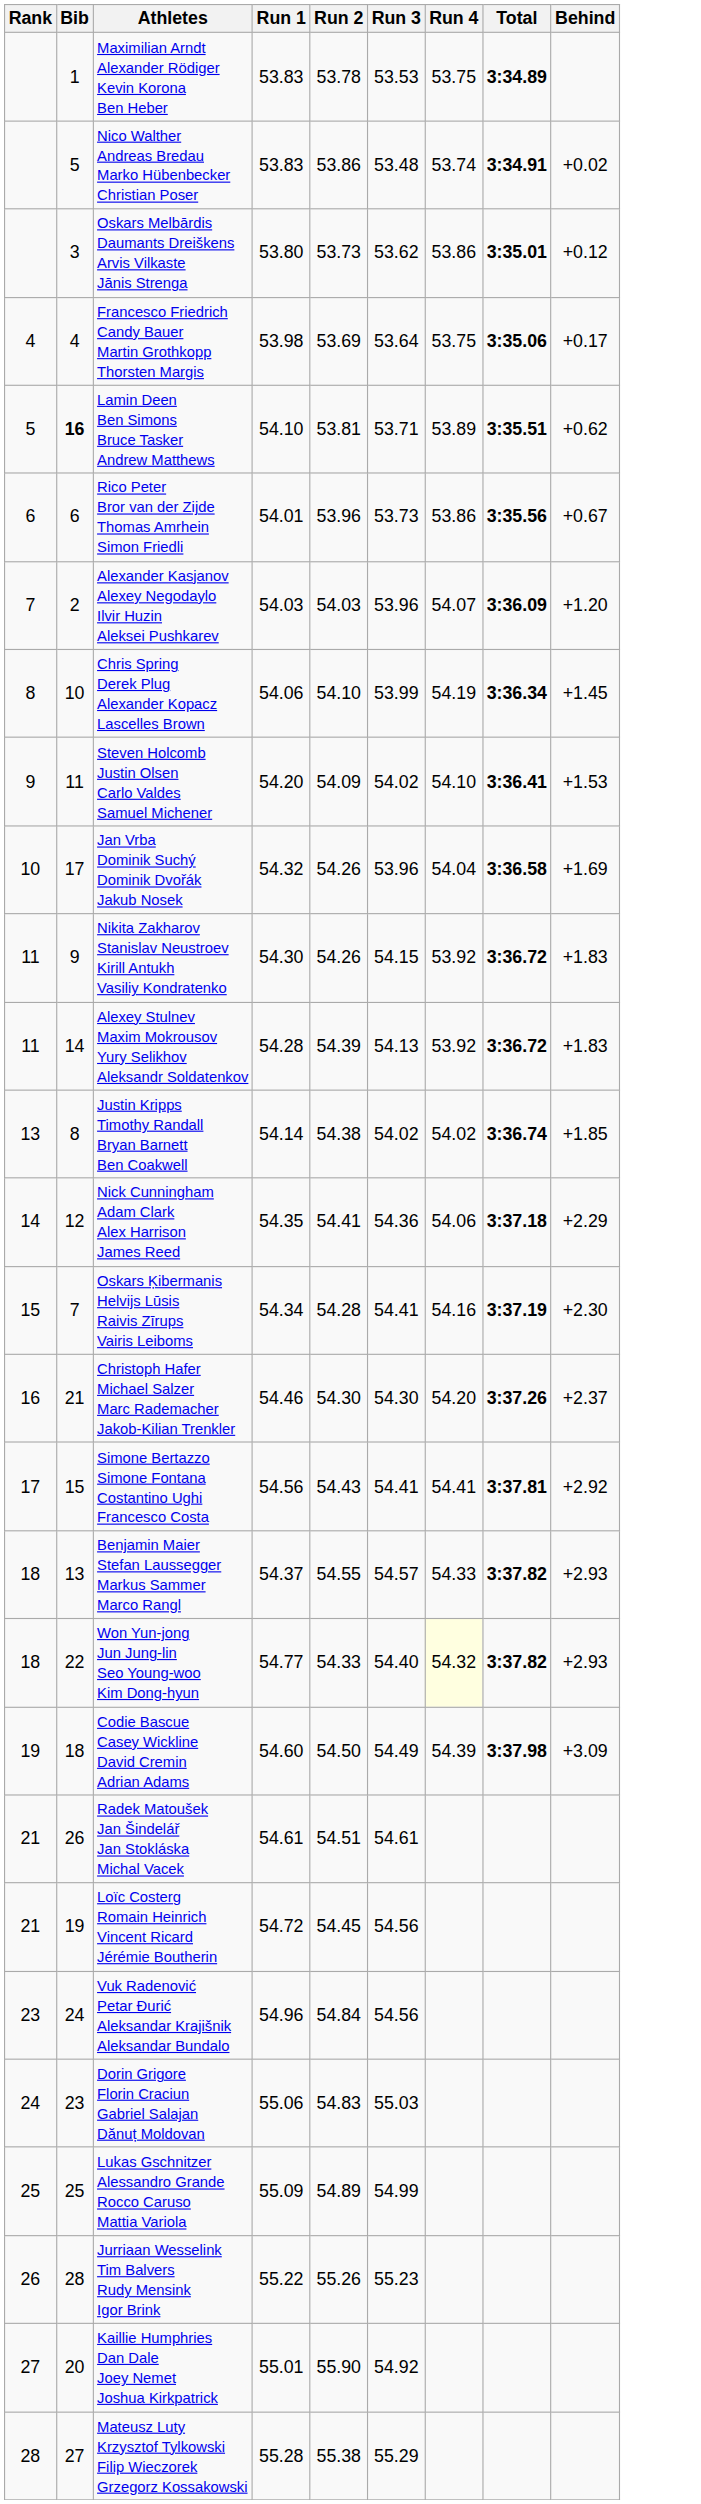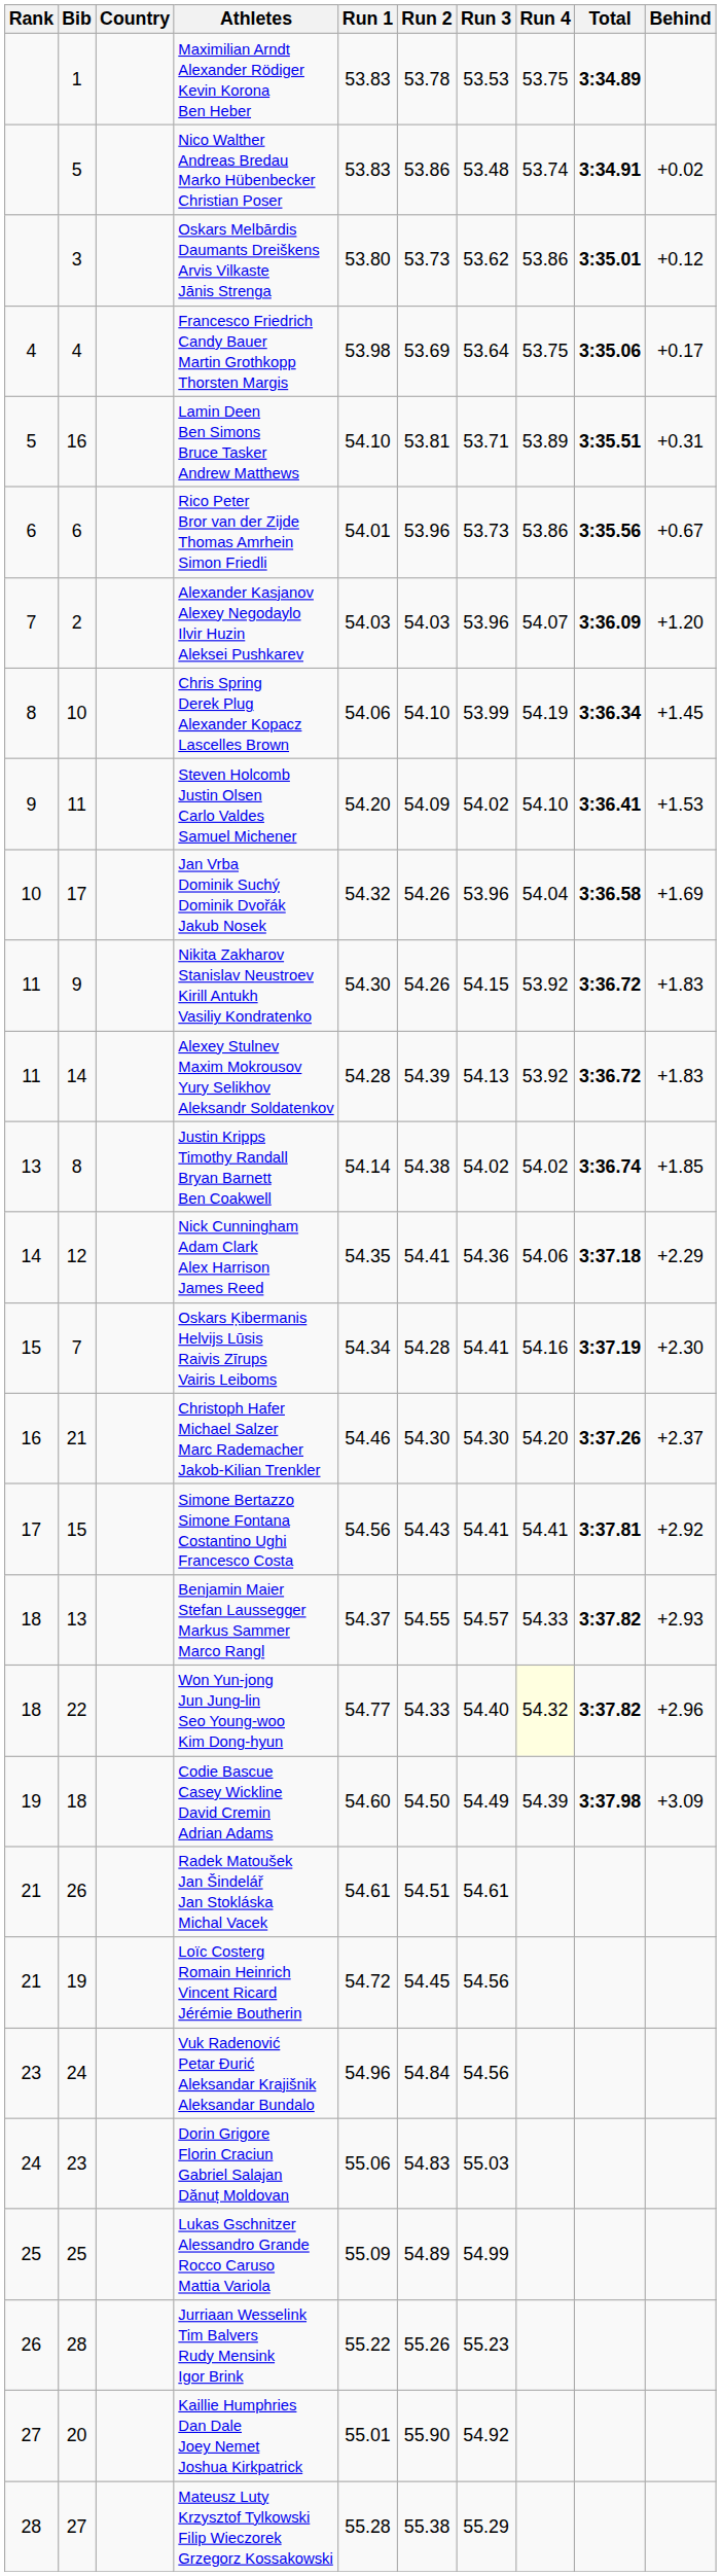 <table class="wikitable sortable" style="text-align:center">
 <tr>
 <th>Rank</th>
 <th>Bib</th>
+<th>Country</th>
 <th>Athletes</th>
 <th>Run 1</th>
 <th>Run 2</th>
 <th>Run 3</th>
 <th>Run 4</th>
 <th>Total</th>
 <th>Behind</th>
 </tr>
 <tr>
 <td></td>
 <td>1</td>
+<td align=left></td>
 <td align=left><small><a href='#'>Maximilian Arndt</a><br><a href='#'>Alexander Rödiger</a><br><a href='#'>Kevin Korona</a><br><a href='#'>Ben Heber</a></small></td>
 <td>53.83</td>
 <td>53.78</td>
 <td>53.53</td>
 <td>53.75</td>
 <td><strong>3:34.89</strong></td>
 <td></td>
 </tr>
 <tr>
 <td></td>
 <td>5</td>
+<td align=left></td>
 <td align=left><small><a href='#'>Nico Walther</a><br><a href='#'>Andreas Bredau</a><br><a href='#'>Marko Hübenbecker</a><br><a href='#'>Christian Poser</a></small></td>
 <td>53.83</td>
 <td>53.86</td>
 <td>53.48</td>
 <td>53.74</td>
 <td><strong>3:34.91</strong></td>
 <td>+0.02</td>
 </tr>
 <tr>
 <td></td>
 <td>3</td>
+<td align=left></td>
 <td align=left><small><a href='#'>Oskars Melbārdis</a><br><a href='#'>Daumants Dreiškens</a><br><a href='#'>Arvis Vilkaste</a><br><a href='#'>Jānis Strenga</a></small></td>
 <td>53.80</td>
 <td>53.73</td>
 <td>53.62</td>
 <td>53.86</td>
 <td><strong>3:35.01</strong></td>
 <td>+0.12</td>
 </tr>
 <tr>
 <td>4</td>
 <td>4</td>
+<td align=left></td>
 <td align=left><small><a href='#'>Francesco Friedrich</a><br><a href='#'>Candy Bauer</a><br><a href='#'>Martin Grothkopp</a><br><a href='#'>Thorsten Margis</a></small></td>
 <td>53.98</td>
 <td>53.69</td>
 <td>53.64</td>
 <td>53.75</td>
 <td><strong>3:35.06</strong></td>
 <td>+0.17</td>
 </tr>
 <tr>
 <td>5</td>
-<td><strong>16</strong></td>
+<td>16</td>
+<td align=left></td>
 <td align=left><small><a href='#'>Lamin Deen</a><br><a href='#'>Ben Simons</a><br><a href='#'>Bruce Tasker</a><br><a href='#'>Andrew Matthews</a></small></td>
 <td>54.10</td>
 <td>53.81</td>
 <td>53.71</td>
 <td>53.89</td>
 <td><strong>3:35.51</strong></td>
-<td>+0.62</td>
+<td>+0.31</td>
 </tr>
 <tr>
 <td>6</td>
 <td>6</td>
+<td align=left></td>
 <td align=left><small><a href='#'>Rico Peter</a><br><a href='#'>Bror van der Zijde</a><br><a href='#'>Thomas Amrhein</a><br><a href='#'>Simon Friedli</a></small></td>
 <td>54.01</td>
 <td>53.96</td>
 <td>53.73</td>
 <td>53.86</td>
 <td><strong>3:35.56</strong></td>
 <td>+0.67</td>
 </tr>
 <tr>
 <td>7</td>
 <td>2</td>
+<td align=left></td>
 <td align=left><small><a href='#'>Alexander Kasjanov</a><br><a href='#'>Alexey Negodaylo</a><br><a href='#'>Ilvir Huzin</a><br><a href='#'>Aleksei Pushkarev</a></small></td>
 <td>54.03</td>
 <td>54.03</td>
 <td>53.96</td>
 <td>54.07</td>
 <td><strong>3:36.09</strong></td>
 <td>+1.20</td>
 </tr>
 <tr>
 <td>8</td>
 <td>10</td>
+<td align=left></td>
 <td align=left><small><a href='#'>Chris Spring</a><br><a href='#'>Derek Plug</a><br><a href='#'>Alexander Kopacz</a><br><a href='#'>Lascelles Brown</a></small></td>
 <td>54.06</td>
 <td>54.10</td>
 <td>53.99</td>
 <td>54.19</td>
 <td><strong>3:36.34</strong></td>
 <td>+1.45</td>
 </tr>
 <tr>
 <td>9</td>
 <td>11</td>
+<td align=left></td>
 <td align=left><small><a href='#'>Steven Holcomb</a><br><a href='#'>Justin Olsen</a><br><a href='#'>Carlo Valdes</a><br><a href='#'>Samuel Michener</a></small></td>
 <td>54.20</td>
 <td>54.09</td>
 <td>54.02</td>
 <td>54.10</td>
 <td><strong>3:36.41</strong></td>
 <td>+1.53</td>
 </tr>
 <tr>
 <td>10</td>
 <td>17</td>
+<td align=left></td>
 <td align=left><small><a href='#'>Jan Vrba</a><br><a href='#'>Dominik Suchý</a><br><a href='#'>Dominik Dvořák</a><br><a href='#'>Jakub Nosek</a></small></td>
 <td>54.32</td>
 <td>54.26</td>
 <td>53.96</td>
 <td>54.04</td>
 <td><strong>3:36.58</strong></td>
 <td>+1.69</td>
 </tr>
 <tr>
 <td>11</td>
 <td>9</td>
+<td align=left></td>
 <td align=left><small><a href='#'>Nikita Zakharov</a><br><a href='#'>Stanislav Neustroev</a><br><a href='#'>Kirill Antukh</a><br><a href='#'>Vasiliy Kondratenko</a></small></td>
 <td>54.30</td>
 <td>54.26</td>
 <td>54.15</td>
 <td>53.92</td>
 <td><strong>3:36.72</strong></td>
 <td>+1.83</td>
 </tr>
 <tr>
 <td>11</td>
 <td>14</td>
+<td align=left></td>
 <td align=left><small><a href='#'>Alexey Stulnev</a><br><a href='#'>Maxim Mokrousov</a><br><a href='#'>Yury Selikhov</a><br><a href='#'>Aleksandr Soldatenkov</a></small></td>
 <td>54.28</td>
 <td>54.39</td>
 <td>54.13</td>
 <td>53.92</td>
 <td><strong>3:36.72</strong></td>
 <td>+1.83</td>
 </tr>
 <tr>
 <td>13</td>
 <td>8</td>
+<td align=left></td>
 <td align=left><small><a href='#'>Justin Kripps</a><br><a href='#'>Timothy Randall</a><br><a href='#'>Bryan Barnett</a><br><a href='#'>Ben Coakwell</a></small></td>
 <td>54.14</td>
 <td>54.38</td>
 <td>54.02</td>
 <td>54.02</td>
 <td><strong>3:36.74</strong></td>
 <td>+1.85</td>
 </tr>
 <tr>
 <td>14</td>
 <td>12</td>
+<td align=left></td>
 <td align=left><small><a href='#'>Nick Cunningham</a><br><a href='#'>Adam Clark</a><br><a href='#'>Alex Harrison</a><br><a href='#'>James Reed</a></small></td>
 <td>54.35</td>
 <td>54.41</td>
 <td>54.36</td>
 <td>54.06</td>
 <td><strong>3:37.18</strong></td>
 <td>+2.29</td>
 </tr>
 <tr>
 <td>15</td>
 <td>7</td>
+<td align=left></td>
 <td align=left><small><a href='#'>Oskars Ķibermanis</a><br><a href='#'>Helvijs Lūsis</a><br><a href='#'>Raivis Zīrups</a><br><a href='#'>Vairis Leiboms</a></small></td>
 <td>54.34</td>
 <td>54.28</td>
 <td>54.41</td>
 <td>54.16</td>
 <td><strong>3:37.19</strong></td>
 <td>+2.30</td>
 </tr>
 <tr>
 <td>16</td>
 <td>21</td>
+<td align=left></td>
 <td align=left><small><a href='#'>Christoph Hafer</a><br><a href='#'>Michael Salzer</a><br><a href='#'>Marc Rademacher</a><br><a href='#'>Jakob-Kilian Trenkler</a></small></td>
 <td>54.46</td>
 <td>54.30</td>
 <td>54.30</td>
 <td>54.20</td>
 <td><strong>3:37.26</strong></td>
 <td>+2.37</td>
 </tr>
 <tr>
 <td>17</td>
 <td>15</td>
+<td align=left></td>
 <td align=left><small><a href='#'>Simone Bertazzo</a><br><a href='#'>Simone Fontana</a><br><a href='#'>Costantino Ughi</a><br><a href='#'>Francesco Costa</a></small></td>
 <td>54.56</td>
 <td>54.43</td>
 <td>54.41</td>
 <td>54.41</td>
 <td><strong>3:37.81</strong></td>
 <td>+2.92</td>
 </tr>
 <tr>
 <td>18</td>
 <td>13</td>
+<td align=left></td>
 <td align=left><small><a href='#'>Benjamin Maier</a><br><a href='#'>Stefan Laussegger</a><br><a href='#'>Markus Sammer</a><br><a href='#'>Marco Rangl</a></small></td>
 <td>54.37</td>
 <td>54.55</td>
 <td>54.57</td>
 <td>54.33</td>
 <td><strong>3:37.82</strong></td>
 <td>+2.93</td>
 </tr>
 <tr>
 <td>18</td>
 <td>22</td>
+<td align=left></td>
 <td align=left><small><a href='#'>Won Yun-jong</a><br><a href='#'>Jun Jung-lin</a><br><a href='#'>Seo Young-woo</a><br><a href='#'>Kim Dong-hyun</a></small></td>
 <td>54.77</td>
 <td>54.33</td>
 <td>54.40</td>
 <td style="background: lightyellow;">54.32</td>
 <td><strong>3:37.82</strong></td>
-<td>+2.93</td>
+<td>+2.96</td>
 </tr>
 <tr>
 <td>19</td>
 <td>18</td>
+<td align=left></td>
 <td align=left><small><a href='#'>Codie Bascue</a><br><a href='#'>Casey Wickline</a><br><a href='#'>David Cremin</a><br><a href='#'>Adrian Adams</a></small></td>
 <td>54.60</td>
 <td>54.50</td>
 <td>54.49</td>
 <td>54.39</td>
 <td><strong>3:37.98</strong></td>
 <td>+3.09</td>
 </tr>
 <tr>
 <td>21</td>
 <td>26</td>
+<td align=left></td>
 <td align=left><small><a href='#'>Radek Matoušek</a><br><a href='#'>Jan Šindelář</a><br><a href='#'>Jan Stokláska</a><br><a href='#'>Michal Vacek</a></small></td>
 <td>54.61</td>
 <td>54.51</td>
 <td>54.61</td>
 <td></td>
 <td></td>
 <td></td>
 </tr>
 <tr>
 <td>21</td>
 <td>19</td>
+<td align=left></td>
 <td align=left><small><a href='#'>Loïc Costerg</a><br><a href='#'>Romain Heinrich</a><br><a href='#'>Vincent Ricard</a><br><a href='#'>Jérémie Boutherin</a></small></td>
 <td>54.72</td>
 <td>54.45</td>
 <td>54.56</td>
 <td></td>
 <td></td>
 <td></td>
 </tr>
 <tr>
 <td>23</td>
 <td>24</td>
+<td align=left></td>
 <td align=left><small><a href='#'>Vuk Radenović</a><br><a href='#'>Petar Đurić</a><br><a href='#'>Aleksandar Krajišnik</a><br><a href='#'>Aleksandar Bundalo</a></small></td>
 <td>54.96</td>
 <td>54.84</td>
 <td>54.56</td>
 <td></td>
 <td></td>
 <td></td>
 </tr>
 <tr>
 <td>24</td>
 <td>23</td>
+<td align=left></td>
 <td align=left><small><a href='#'>Dorin Grigore</a><br><a href='#'>Florin Craciun</a><br><a href='#'>Gabriel Salajan</a><br><a href='#'>Dănuț Moldovan</a></small></td>
 <td>55.06</td>
 <td>54.83</td>
 <td>55.03</td>
 <td></td>
 <td></td>
 <td></td>
 </tr>
 <tr>
 <td>25</td>
 <td>25</td>
+<td align=left></td>
 <td align=left><small><a href='#'>Lukas Gschnitzer</a><br><a href='#'>Alessandro Grande</a><br><a href='#'>Rocco Caruso</a><br><a href='#'>Mattia Variola</a></small></td>
 <td>55.09</td>
 <td>54.89</td>
 <td>54.99</td>
 <td></td>
 <td></td>
 <td></td>
 </tr>
 <tr>
 <td>26</td>
 <td>28</td>
+<td align=left></td>
 <td align=left><small><a href='#'>Jurriaan Wesselink</a><br><a href='#'>Tim Balvers</a><br><a href='#'>Rudy Mensink</a><br><a href='#'>Igor Brink</a></small></td>
 <td>55.22</td>
 <td>55.26</td>
 <td>55.23</td>
 <td></td>
 <td></td>
 <td></td>
 </tr>
 <tr>
 <td>27</td>
 <td>20</td>
+<td align=left></td>
 <td align=left><small><a href='#'>Kaillie Humphries</a><br><a href='#'>Dan Dale</a><br><a href='#'>Joey Nemet</a><br><a href='#'>Joshua Kirkpatrick</a></small></td>
 <td>55.01</td>
 <td>55.90</td>
 <td>54.92</td>
 <td></td>
 <td></td>
 <td></td>
 </tr>
 <tr>
 <td>28</td>
 <td>27</td>
+<td align=left></td>
 <td align=left><small><a href='#'>Mateusz Luty</a><br><a href='#'>Krzysztof Tylkowski</a><br><a href='#'>Filip Wieczorek</a><br><a href='#'>Grzegorz Kossakowski</a></small></td>
 <td>55.28</td>
 <td>55.38</td>
 <td>55.29</td>
 <td></td>
 <td></td>
 <td></td>
 </tr>
 </table>
